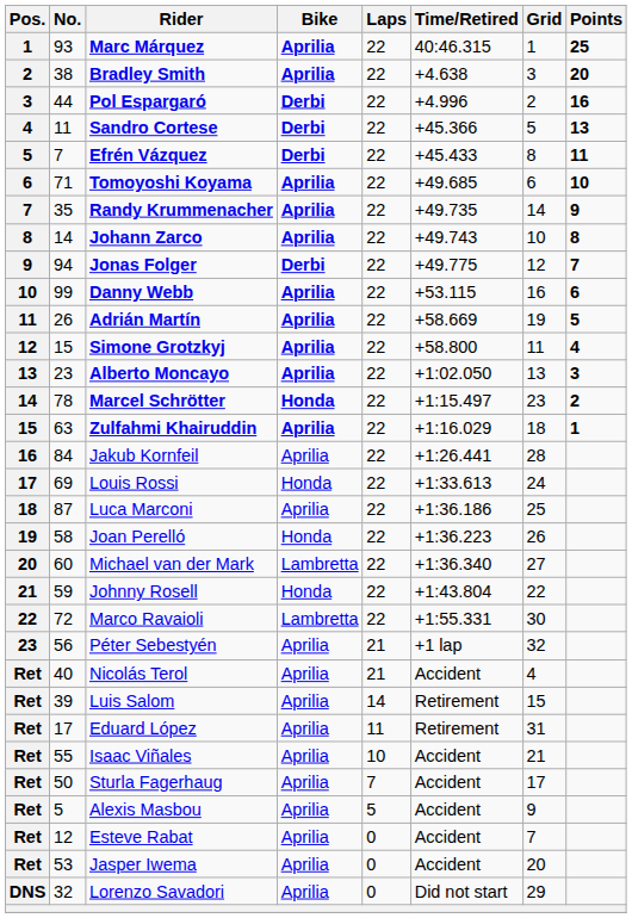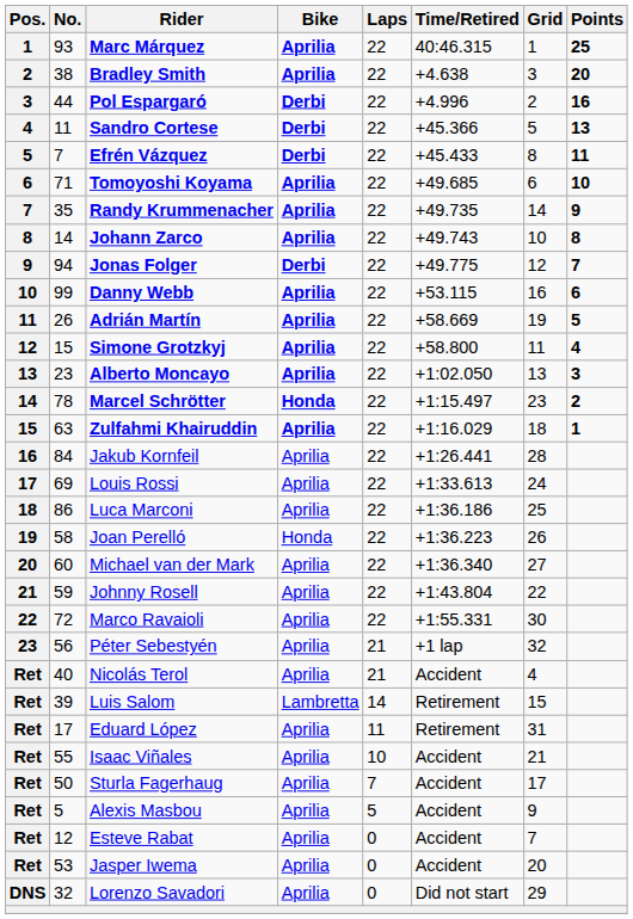 <table class="wikitable" style="font-size: 95%;">
 <tr>
 <th>Pos.</th>
 <th>No.</th>
 <th>Rider</th>
 <th>Bike</th>
 <th>Laps</th>
 <th>Time/Retired</th>
 <th>Grid</th>
 <th>Points</th>
 </tr>
 <tr>
 <th>1</th>
 <td>93</td>
 <td> <strong><a href='#'>Marc Márquez</a></strong></td>
 <td><strong><a href='#'>Aprilia</a></strong></td>
 <td>22</td>
 <td>40:46.315</td>
 <td>1</td>
 <td><strong>25</strong></td>
 </tr>
 <tr>
 <th>2</th>
 <td>38</td>
 <td> <strong><a href='#'>Bradley Smith</a></strong></td>
 <td><strong><a href='#'>Aprilia</a></strong></td>
 <td>22</td>
 <td>+4.638</td>
 <td>3</td>
 <td><strong>20</strong></td>
 </tr>
 <tr>
 <th>3</th>
 <td>44</td>
 <td> <strong><a href='#'>Pol Espargaró</a></strong></td>
 <td><strong><a href='#'>Derbi</a></strong></td>
 <td>22</td>
 <td>+4.996</td>
 <td>2</td>
 <td><strong>16</strong></td>
 </tr>
 <tr>
 <th>4</th>
 <td>11</td>
 <td> <strong><a href='#'>Sandro Cortese</a></strong></td>
 <td><strong><a href='#'>Derbi</a></strong></td>
 <td>22</td>
 <td>+45.366</td>
 <td>5</td>
 <td><strong>13</strong></td>
 </tr>
 <tr>
 <th>5</th>
 <td>7</td>
 <td> <strong><a href='#'>Efrén Vázquez</a></strong></td>
 <td><strong><a href='#'>Derbi</a></strong></td>
 <td>22</td>
 <td>+45.433</td>
 <td>8</td>
 <td><strong>11</strong></td>
 </tr>
 <tr>
 <th>6</th>
 <td>71</td>
 <td> <strong><a href='#'>Tomoyoshi Koyama</a></strong></td>
 <td><strong><a href='#'>Aprilia</a></strong></td>
 <td>22</td>
 <td>+49.685</td>
 <td>6</td>
 <td><strong>10</strong></td>
 </tr>
 <tr>
 <th>7</th>
 <td>35</td>
 <td> <strong><a href='#'>Randy Krummenacher</a></strong></td>
 <td><strong><a href='#'>Aprilia</a></strong></td>
 <td>22</td>
 <td>+49.735</td>
 <td>14</td>
 <td><strong>9</strong></td>
 </tr>
 <tr>
 <th>8</th>
 <td>14</td>
 <td> <strong><a href='#'>Johann Zarco</a></strong></td>
 <td><strong><a href='#'>Aprilia</a></strong></td>
 <td>22</td>
 <td>+49.743</td>
 <td>10</td>
 <td><strong>8</strong></td>
 </tr>
 <tr>
 <th>9</th>
 <td>94</td>
 <td> <strong><a href='#'>Jonas Folger</a></strong></td>
 <td><strong><a href='#'>Derbi</a></strong></td>
 <td>22</td>
 <td>+49.775</td>
 <td>12</td>
 <td><strong>7</strong></td>
 </tr>
 <tr>
 <th>10</th>
 <td>99</td>
 <td> <strong><a href='#'>Danny Webb</a></strong></td>
 <td><strong><a href='#'>Aprilia</a></strong></td>
 <td>22</td>
 <td>+53.115</td>
 <td>16</td>
 <td><strong>6</strong></td>
 </tr>
 <tr>
 <th>11</th>
 <td>26</td>
 <td> <strong><a href='#'>Adrián Martín</a></strong></td>
 <td><strong><a href='#'>Aprilia</a></strong></td>
 <td>22</td>
 <td>+58.669</td>
 <td>19</td>
 <td><strong>5</strong></td>
 </tr>
 <tr>
 <th>12</th>
 <td>15</td>
 <td> <strong><a href='#'>Simone Grotzkyj</a></strong></td>
 <td><strong><a href='#'>Aprilia</a></strong></td>
 <td>22</td>
 <td>+58.800</td>
 <td>11</td>
 <td><strong>4</strong></td>
 </tr>
 <tr>
 <th>13</th>
 <td>23</td>
 <td> <strong><a href='#'>Alberto Moncayo</a></strong></td>
 <td><strong><a href='#'>Aprilia</a></strong></td>
 <td>22</td>
 <td>+1:02.050</td>
 <td>13</td>
 <td><strong>3</strong></td>
 </tr>
 <tr>
 <th>14</th>
 <td>78</td>
 <td> <strong><a href='#'>Marcel Schrötter</a></strong></td>
 <td><strong><a href='#'>Honda</a></strong></td>
 <td>22</td>
 <td>+1:15.497</td>
 <td>23</td>
 <td><strong>2</strong></td>
 </tr>
 <tr>
 <th>15</th>
 <td>63</td>
 <td> <strong><a href='#'>Zulfahmi Khairuddin</a></strong></td>
 <td><strong><a href='#'>Aprilia</a></strong></td>
 <td>22</td>
 <td>+1:16.029</td>
 <td>18</td>
 <td><strong>1</strong></td>
 </tr>
 <tr>
 <th>16</th>
 <td>84</td>
 <td> <a href='#'>Jakub Kornfeil</a></td>
 <td><a href='#'>Aprilia</a></td>
 <td>22</td>
 <td>+1:26.441</td>
 <td>28</td>
 <td></td>
 </tr>
 <tr>
 <th>17</th>
 <td>69</td>
 <td> <a href='#'>Louis Rossi</a></td>
-<td><a href='#'>Honda</a></td>
+<td><a href='#'>Aprilia</a></td>
 <td>22</td>
 <td>+1:33.613</td>
 <td>24</td>
 <td></td>
 </tr>
 <tr>
 <th>18</th>
-<td>87</td>
+<td>86</td>
 <td> <a href='#'>Luca Marconi</a></td>
 <td><a href='#'>Aprilia</a></td>
 <td>22</td>
 <td>+1:36.186</td>
 <td>25</td>
 <td></td>
 </tr>
 <tr>
 <th>19</th>
 <td>58</td>
 <td> <a href='#'>Joan Perelló</a></td>
 <td><a href='#'>Honda</a></td>
 <td>22</td>
 <td>+1:36.223</td>
 <td>26</td>
 <td></td>
 </tr>
 <tr>
 <th>20</th>
 <td>60</td>
 <td> <a href='#'>Michael van der Mark</a></td>
-<td><a href='#'>Lambretta</a></td>
+<td><a href='#'>Aprilia</a></td>
 <td>22</td>
 <td>+1:36.340</td>
 <td>27</td>
 <td></td>
 </tr>
 <tr>
 <th>21</th>
 <td>59</td>
 <td> <a href='#'>Johnny Rosell</a></td>
-<td><a href='#'>Honda</a></td>
+<td><a href='#'>Aprilia</a></td>
 <td>22</td>
 <td>+1:43.804</td>
 <td>22</td>
 <td></td>
 </tr>
 <tr>
 <th>22</th>
 <td>72</td>
 <td> <a href='#'>Marco Ravaioli</a></td>
-<td><a href='#'>Lambretta</a></td>
+<td><a href='#'>Aprilia</a></td>
 <td>22</td>
 <td>+1:55.331</td>
 <td>30</td>
 <td></td>
 </tr>
 <tr>
 <th>23</th>
 <td>56</td>
 <td> <a href='#'>Péter Sebestyén</a></td>
 <td><a href='#'>Aprilia</a></td>
 <td>21</td>
 <td>+1 lap</td>
 <td>32</td>
 <td></td>
 </tr>
 <tr>
 <th>Ret</th>
 <td>40</td>
 <td> <a href='#'>Nicolás Terol</a></td>
 <td><a href='#'>Aprilia</a></td>
 <td>21</td>
 <td>Accident</td>
 <td>4</td>
 <td></td>
 </tr>
 <tr>
 <th>Ret</th>
 <td>39</td>
 <td> <a href='#'>Luis Salom</a></td>
-<td><a href='#'>Aprilia</a></td>
+<td><a href='#'>Lambretta</a></td>
 <td>14</td>
 <td>Retirement</td>
 <td>15</td>
 <td></td>
 </tr>
 <tr>
 <th>Ret</th>
 <td>17</td>
 <td> <a href='#'>Eduard López</a></td>
 <td><a href='#'>Aprilia</a></td>
 <td>11</td>
 <td>Retirement</td>
 <td>31</td>
 <td></td>
 </tr>
 <tr>
 <th>Ret</th>
 <td>55</td>
 <td> <a href='#'>Isaac Viñales</a></td>
 <td><a href='#'>Aprilia</a></td>
 <td>10</td>
 <td>Accident</td>
 <td>21</td>
 <td></td>
 </tr>
 <tr>
 <th>Ret</th>
 <td>50</td>
 <td> <a href='#'>Sturla Fagerhaug</a></td>
 <td><a href='#'>Aprilia</a></td>
 <td>7</td>
 <td>Accident</td>
 <td>17</td>
 <td></td>
 </tr>
 <tr>
 <th>Ret</th>
 <td>5</td>
 <td> <a href='#'>Alexis Masbou</a></td>
 <td><a href='#'>Aprilia</a></td>
 <td>5</td>
 <td>Accident</td>
 <td>9</td>
 <td></td>
 </tr>
 <tr>
 <th>Ret</th>
 <td>12</td>
 <td> <a href='#'>Esteve Rabat</a></td>
 <td><a href='#'>Aprilia</a></td>
 <td>0</td>
 <td>Accident</td>
 <td>7</td>
 <td></td>
 </tr>
 <tr>
 <th>Ret</th>
 <td>53</td>
 <td> <a href='#'>Jasper Iwema</a></td>
 <td><a href='#'>Aprilia</a></td>
 <td>0</td>
 <td>Accident</td>
 <td>20</td>
 <td></td>
 </tr>
 <tr>
 <th>DNS</th>
 <td>32</td>
 <td> <a href='#'>Lorenzo Savadori</a></td>
 <td><a href='#'>Aprilia</a></td>
 <td>0</td>
 <td>Did not start</td>
 <td>29</td>
 <td></td>
 </tr>
 <tr>
 <th colspan=8></th>
 </tr>
 <tr>
 </tr>
 </table>
